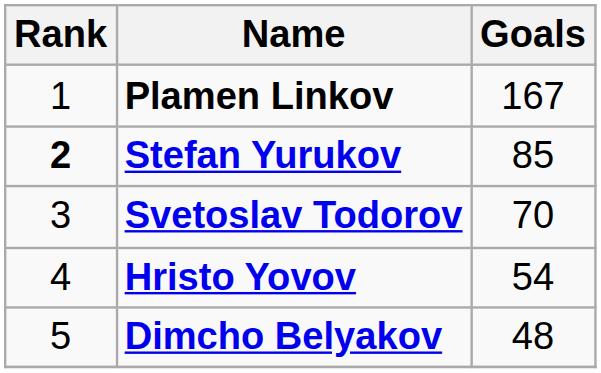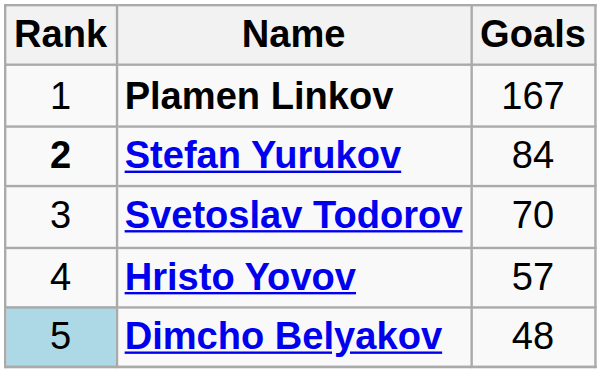 <table class="wikitable" style="text-align: center;">
 <tr>
 <th>Rank</th>
 <th>Name</th>
 <th>Goals</th>
 </tr>
 <tr>
 <td>1</td>
 <td style="text-align:left"> <strong>Plamen Linkov</strong></td>
 <td>167</td>
 </tr>
 <tr>
 <td><strong>2</strong></td>
 <td style="text-align:left"> <strong><a href='#'>Stefan Yurukov</a></strong></td>
-<td>85</td>
+<td>84</td>
 </tr>
 <tr>
 <td>3</td>
 <td style="text-align:left"> <strong><a href='#'>Svetoslav Todorov</a></strong></td>
 <td>70</td>
 </tr>
 <tr>
 <td>4</td>
 <td style="text-align:left"> <strong><a href='#'>Hristo Yovov</a></strong></td>
-<td>54</td>
+<td>57</td>
 </tr>
 <tr>
-<td>5</td>
+<td style="background: lightblue;">5</td>
 <td style="text-align:left"> <strong><a href='#'>Dimcho Belyakov</a></strong></td>
 <td>48</td>
 </tr>
 <tr>
 </tr>
 </table>
